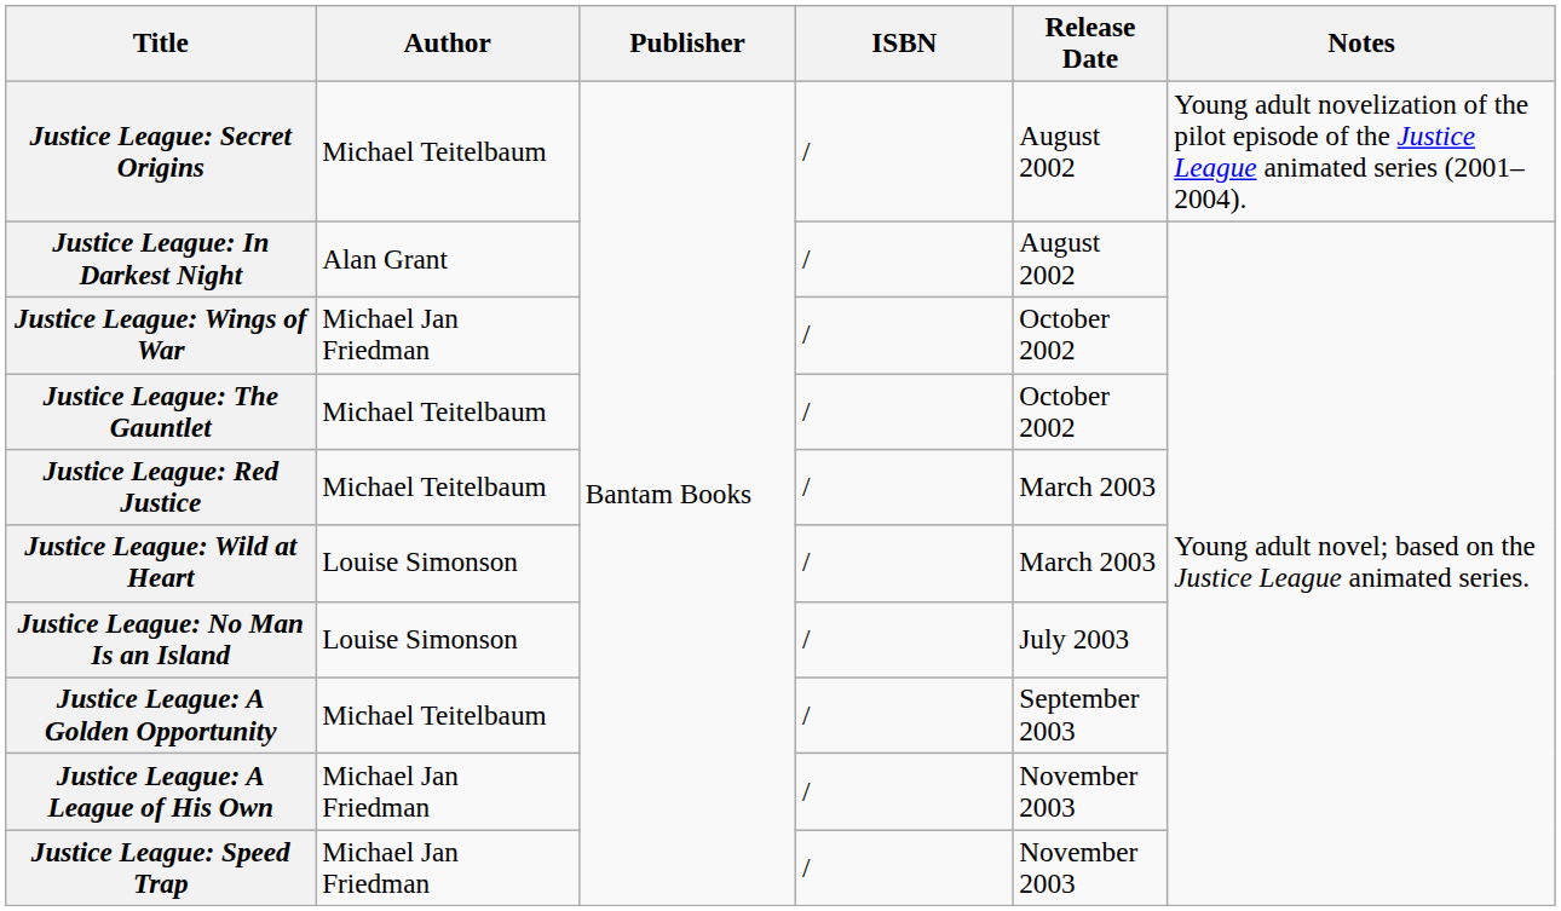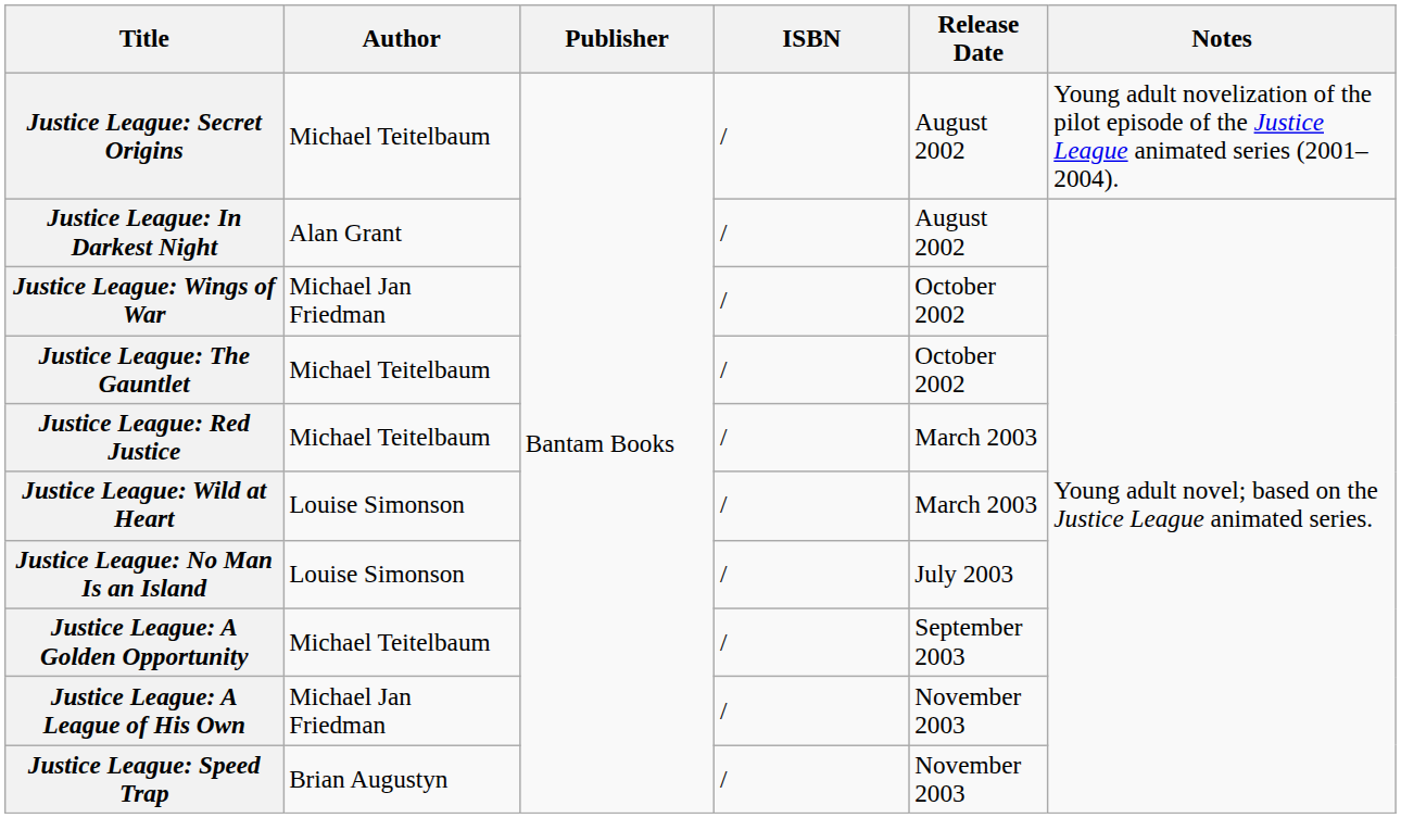 <table class="wikitable" width=100%>
 <tr>
 <th width=20%>Title</th>
 <th width=17%>Author</th>
 <th width=14%>Publisher</th>
 <th width=14%>ISBN</th>
 <th width=10%>Release Date</th>
 <th width=25%>Notes</th>
 </tr>
 <tr>
 <th><em>Justice League: Secret Origins</em></th>
 <td>Michael Teitelbaum</td>
 <td rowspan="10">Bantam Books</td>
 <td> / </td>
 <td>August 2002</td>
 <td>Young adult novelization of the pilot episode of the <em><a href='#'>Justice League</a></em> animated series (2001–2004).</td>
 </tr>
 <tr>
 <th><em>Justice League: In Darkest Night</em></th>
 <td>Alan Grant</td>
 <td> / </td>
 <td>August 2002</td>
 <td rowspan="9">Young adult novel; based on the <em>Justice League</em> animated series.</td>
 </tr>
 <tr>
 <th><em>Justice League: Wings of War</em></th>
 <td>Michael Jan Friedman</td>
 <td> / </td>
 <td>October 2002</td>
 </tr>
 <tr>
 <th><em>Justice League: The Gauntlet</em></th>
 <td>Michael Teitelbaum</td>
 <td> / </td>
 <td>October 2002</td>
 </tr>
 <tr>
 <th><em>Justice League: Red Justice</em></th>
 <td>Michael Teitelbaum</td>
 <td> / </td>
 <td>March 2003</td>
 </tr>
 <tr>
 <th><em>Justice League: Wild at Heart</em></th>
 <td>Louise Simonson</td>
 <td> / </td>
 <td>March 2003</td>
 </tr>
 <tr>
 <th><em>Justice League: No Man Is an Island</em></th>
 <td>Louise Simonson</td>
 <td> / </td>
 <td>July 2003</td>
 </tr>
 <tr>
 <th><em>Justice League: A Golden Opportunity</em></th>
 <td>Michael Teitelbaum</td>
 <td> / </td>
 <td>September 2003</td>
 </tr>
 <tr>
 <th><em>Justice League: A League of His Own</em></th>
 <td>Michael Jan Friedman</td>
 <td> / </td>
 <td>November 2003</td>
 </tr>
 <tr>
 <th><em>Justice League: Speed Trap</em></th>
-<td>Michael Jan Friedman</td>
+<td>Brian Augustyn</td>
 <td> / </td>
 <td>November 2003</td>
 </tr>
 </table>
